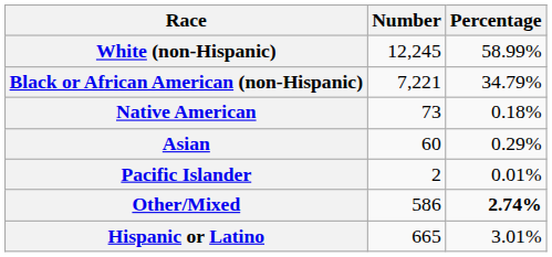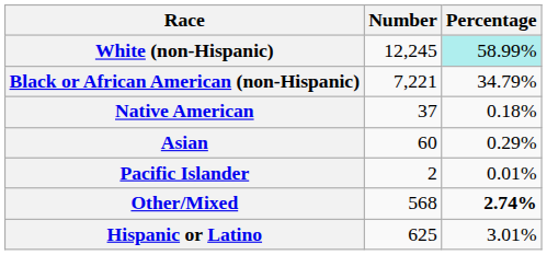 <table class="wikitable" style="text-align:right">
 <tr>
 <th scope="col">Race</th>
 <th scope="col">Number</th>
 <th scope="col">Percentage</th>
 </tr>
 <tr>
 <th scope="row"><a href='#'>White</a> (non-Hispanic)</th>
 <td>12,245</td>
-<td>58.99%</td>
+<td style="background: paleturquoise;">58.99%</td>
 </tr>
 <tr>
 <th scope="row"><a href='#'>Black or African American</a> (non-Hispanic)</th>
 <td>7,221</td>
 <td>34.79%</td>
 </tr>
 <tr>
 <th scope="row"><a href='#'>Native American</a></th>
-<td>73</td>
+<td>37</td>
 <td>0.18%</td>
 </tr>
 <tr>
 <th scope="row"><a href='#'>Asian</a></th>
 <td>60</td>
 <td>0.29%</td>
 </tr>
 <tr>
 <th scope="row"><a href='#'>Pacific Islander</a></th>
 <td>2</td>
 <td>0.01%</td>
 </tr>
 <tr>
 <th scope="row"><a href='#'>Other/Mixed</a></th>
-<td>586</td>
+<td>568</td>
 <td><strong>2.74%</strong></td>
 </tr>
 <tr>
 <th scope="row"><a href='#'>Hispanic</a> or <a href='#'>Latino</a></th>
-<td>665</td>
+<td>625</td>
 <td>3.01%</td>
 </tr>
 </table>
